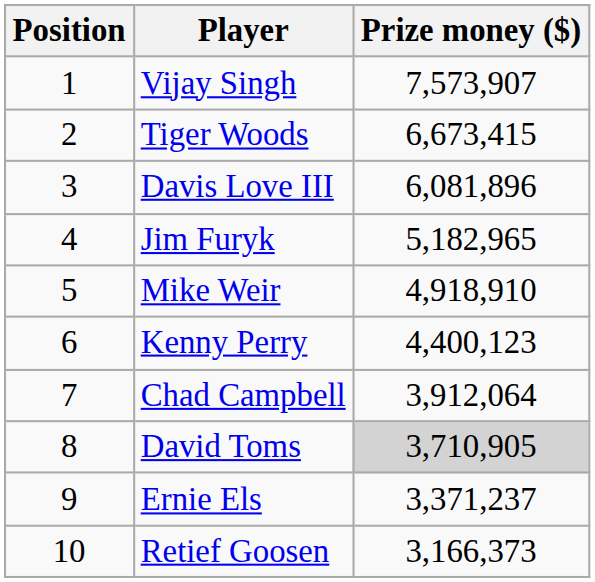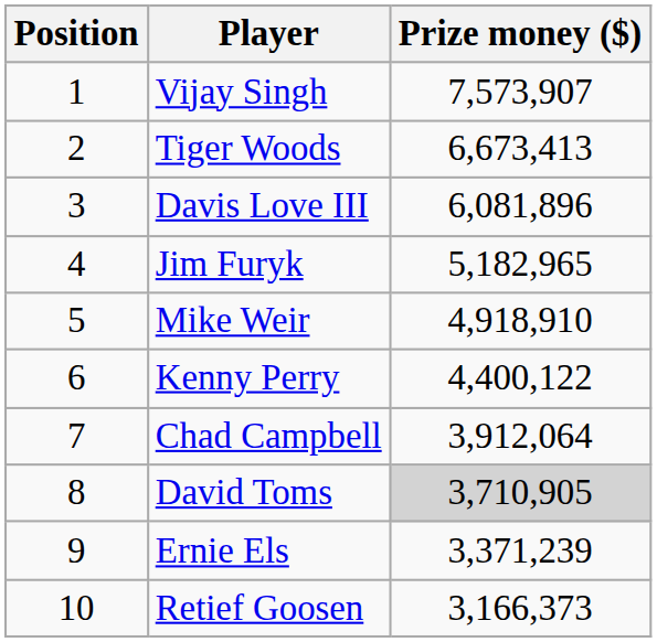 <table class="wikitable">
 <tr>
 <th>Position</th>
 <th>Player</th>
 <th>Prize money ($)</th>
 </tr>
 <tr>
 <td align=center>1</td>
 <td> <a href='#'>Vijay Singh</a></td>
 <td align=center>7,573,907</td>
 </tr>
 <tr>
 <td align=center>2</td>
 <td> <a href='#'>Tiger Woods</a></td>
-<td align=center>6,673,415</td>
+<td align=center>6,673,413</td>
 </tr>
 <tr>
 <td align=center>3</td>
 <td> <a href='#'>Davis Love III</a></td>
 <td align=center>6,081,896</td>
 </tr>
 <tr>
 <td align=center>4</td>
 <td> <a href='#'>Jim Furyk</a></td>
 <td align=center>5,182,965</td>
 </tr>
 <tr>
 <td align=center>5</td>
 <td> <a href='#'>Mike Weir</a></td>
 <td align=center>4,918,910</td>
 </tr>
 <tr>
 <td align=center>6</td>
 <td> <a href='#'>Kenny Perry</a></td>
-<td align=center>4,400,123</td>
+<td align=center>4,400,122</td>
 </tr>
 <tr>
 <td align=center>7</td>
 <td> <a href='#'>Chad Campbell</a></td>
 <td align=center>3,912,064</td>
 </tr>
 <tr>
 <td align=center>8</td>
 <td> <a href='#'>David Toms</a></td>
 <td align=center style="background: lightgrey;">3,710,905</td>
 </tr>
 <tr>
 <td align=center>9</td>
 <td> <a href='#'>Ernie Els</a></td>
-<td align=center>3,371,237</td>
+<td align=center>3,371,239</td>
 </tr>
 <tr>
 <td align=center>10</td>
 <td> <a href='#'>Retief Goosen</a></td>
 <td align=center>3,166,373</td>
 </tr>
 </table>
